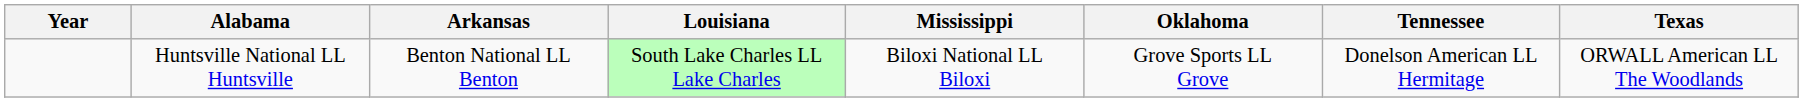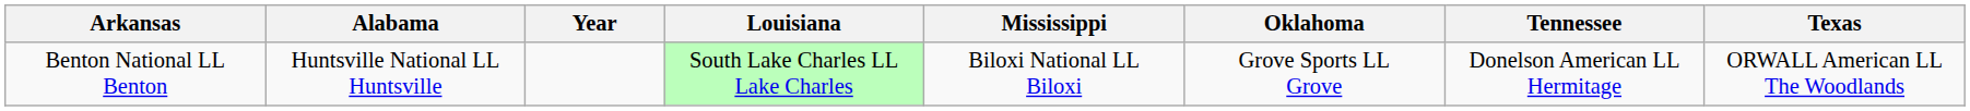 <table class="wikitable" width="100%" style="font-size:90%; text-align:center;">
 <tr>
+<th width="100" align="center"> Arkansas</th>
+<th width="100" align="center"> Alabama</th>
 <th width="50">Year</th>
-<th width="100" align="center"> Alabama</th>
-<th width="100" align="center"> Arkansas</th>
 <th width="100" align="center"> Louisiana</th>
 <th width="100" align="center"> Mississippi</th>
 <th width="100" align="center"> Oklahoma</th>
 <th width="100" align="center"> Tennessee</th>
 <th width="100" align="center"> Texas</th>
 </tr>
 <tr>
+<td>Benton National LL<br><a href='#'>Benton</a></td>
+<td>Huntsville National LL<br><a href='#'>Huntsville</a></td>
 <td><strong></strong></td>
-<td>Huntsville National LL<br><a href='#'>Huntsville</a></td>
-<td>Benton National LL<br><a href='#'>Benton</a></td>
 <td style="background:#bfb;">South Lake Charles LL<br><a href='#'>Lake Charles</a></td>
 <td>Biloxi National LL<br><a href='#'>Biloxi</a></td>
 <td>Grove Sports LL<br><a href='#'>Grove</a></td>
 <td>Donelson American LL<br><a href='#'>Hermitage</a></td>
 <td>ORWALL American LL<br><a href='#'>The Woodlands</a></td>
 </tr>
 </table>
